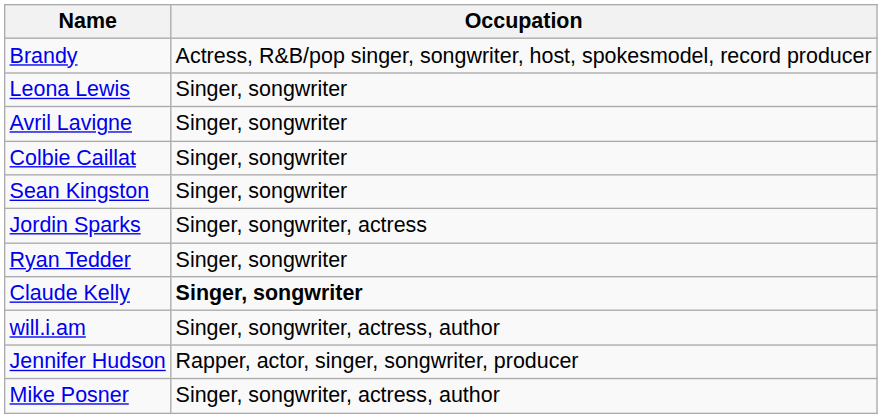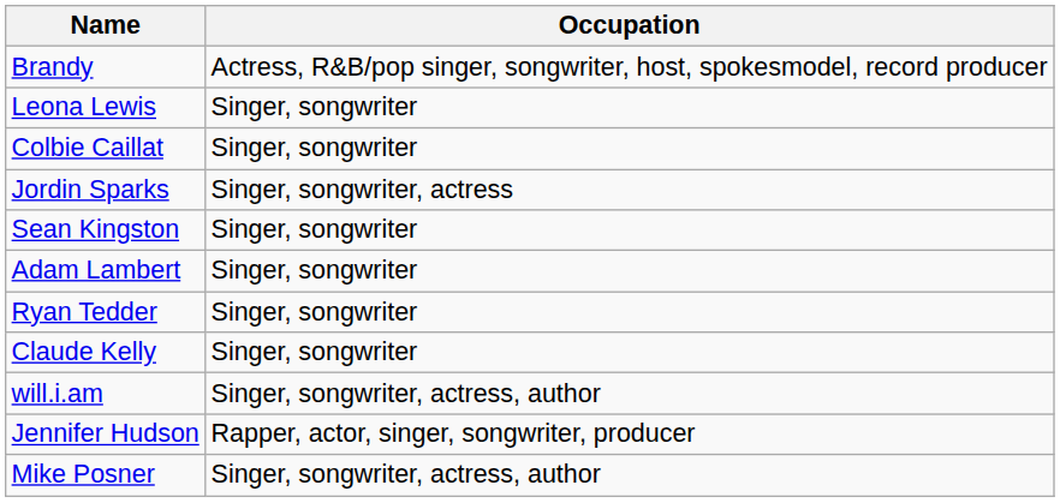 <table class="wikitable sortable">
 <tr>
 <th>Name</th>
 <th>Occupation</th>
 </tr>
 <tr>
 <td><a href='#'>Brandy</a></td>
 <td>Actress, R&B/pop singer, songwriter, host, spokesmodel, record producer</td>
 </tr>
 <tr>
 <td><a href='#'>Leona Lewis</a></td>
 <td>Singer, songwriter</td>
 </tr>
 <tr>
-<td><a href='#'>Avril Lavigne</a></td>
-<td>Singer, songwriter</td>
-</tr>
-<tr>
 <td><a href='#'>Colbie Caillat</a></td>
-<td>Singer, songwriter</td>
-</tr>
-<tr>
-<td><a href='#'>Sean Kingston</a></td>
 <td>Singer, songwriter</td>
 </tr>
 <tr>
 <td><a href='#'>Jordin Sparks</a></td>
 <td>Singer, songwriter, actress</td>
 </tr>
 <tr>
+<td><a href='#'>Sean Kingston</a></td>
+<td>Singer, songwriter</td>
+</tr>
+<tr>
+<td><a href='#'>Adam Lambert</a></td>
+<td>Singer, songwriter</td>
+</tr>
+<tr>
 <td><a href='#'>Ryan Tedder</a></td>
 <td>Singer, songwriter</td>
 </tr>
 <tr>
 <td><a href='#'>Claude Kelly</a></td>
-<td><strong>Singer, songwriter</strong></td>
+<td>Singer, songwriter</td>
 </tr>
 <tr>
 <td><a href='#'>will.i.am</a></td>
 <td>Singer, songwriter, actress, author</td>
 </tr>
 <tr>
 <td><a href='#'>Jennifer Hudson</a></td>
 <td>Rapper, actor, singer, songwriter, producer</td>
 </tr>
 <tr>
 <td><a href='#'>Mike Posner</a></td>
 <td>Singer, songwriter, actress, author</td>
 </tr>
 </table>
